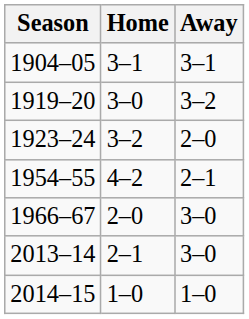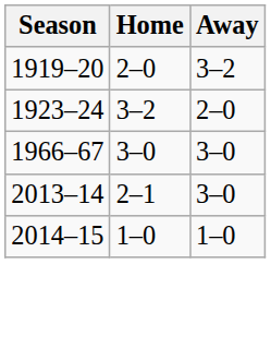 <table class="wikitable">
 <tr>
 <th>Season</th>
 <th>Home</th>
 <th>Away</th>
 </tr>
 <tr>
-<td>1904–05</td>
-<td>3–1</td>
-<td>3–1</td>
-</tr>
-<tr>
 <td>1919–20</td>
-<td>3–0</td>
+<td>2–0</td>
 <td>3–2</td>
 </tr>
 <tr>
 <td>1923–24</td>
 <td>3–2</td>
 <td>2–0</td>
 </tr>
 <tr>
-<td>1954–55</td>
-<td>4–2</td>
-<td>2–1</td>
-</tr>
-<tr>
 <td>1966–67</td>
-<td>2–0</td>
+<td>3–0</td>
 <td>3–0</td>
 </tr>
 <tr>
 <td>2013–14</td>
 <td>2–1</td>
 <td>3–0</td>
 </tr>
 <tr>
 <td>2014–15</td>
 <td>1–0</td>
 <td>1–0</td>
 </tr>
 </table>
